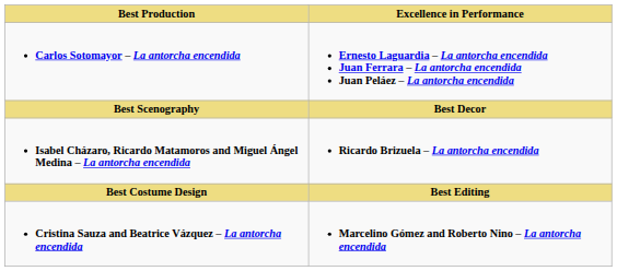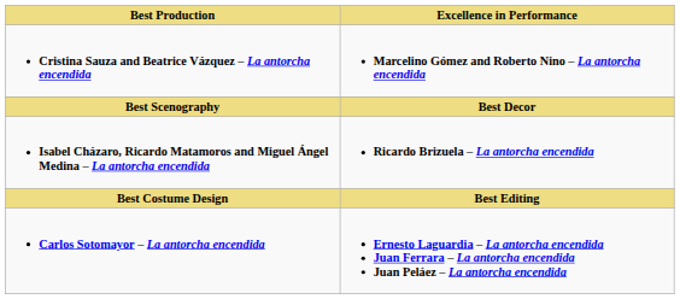 <table class="wikitable">
 <tr>
 <th style="background:#EEDD82">Best Production</th>
 <th style="background:#EEDD82">Excellence in Performance</th>
 </tr>
 <tr>
-<td valign="top"><br><ul><li><strong><a href='#'>Carlos Sotomayor</a></strong> – <strong><em><a href='#'>La antorcha encendida</a></em></strong></li></ul></td>
-<td valign="top"><br><ul><li><strong><a href='#'>Ernesto Laguardia</a></strong> – <strong><em><a href='#'>La antorcha encendida</a></em></strong></li><li><strong><a href='#'>Juan Ferrara</a></strong> – <strong><em><a href='#'>La antorcha encendida</a></em></strong></li><li><strong>Juan Peláez</strong> – <strong><em><a href='#'>La antorcha encendida</a></em></strong></li></ul></td>
+<td valign="top"><br><ul><li><strong>Cristina Sauza and Beatrice Vázquez</strong> – <strong><em><a href='#'>La antorcha encendida</a></em></strong></li></ul></td>
+<td valign="top"><br><ul><li><strong>Marcelino Gómez and Roberto Nino</strong> – <strong><em><a href='#'>La antorcha encendida</a></em></strong></li></ul></td>
 </tr>
 <tr>
 <th style="background:#EEDD82; width:50%">Best Scenography</th>
 <th style="background:#EEDD82; width:50%">Best Decor</th>
 </tr>
 <tr>
 <td valign="top"><br><ul><li><strong>Isabel Cházaro, Ricardo Matamoros and Miguel Ángel Medina</strong> – <strong><em><a href='#'>La antorcha encendida</a></em></strong></li></ul></td>
 <td valign="top"><br><ul><li><strong>Ricardo Brizuela</strong> – <strong><em><a href='#'>La antorcha encendida</a></em></strong></li></ul></td>
 </tr>
 <tr>
 <th style="background:#EEDD82; width:50%">Best Costume Design</th>
 <th style="background:#EEDD82; width:50%">Best Editing</th>
 </tr>
 <tr>
-<td valign="top"><br><ul><li><strong>Cristina Sauza and Beatrice Vázquez</strong> – <strong><em><a href='#'>La antorcha encendida</a></em></strong></li></ul></td>
-<td valign="top"><br><ul><li><strong>Marcelino Gómez and Roberto Nino</strong> – <strong><em><a href='#'>La antorcha encendida</a></em></strong></li></ul></td>
+<td valign="top"><br><ul><li><strong><a href='#'>Carlos Sotomayor</a></strong> – <strong><em><a href='#'>La antorcha encendida</a></em></strong></li></ul></td>
+<td valign="top"><br><ul><li><strong><a href='#'>Ernesto Laguardia</a></strong> – <strong><em><a href='#'>La antorcha encendida</a></em></strong></li><li><strong><a href='#'>Juan Ferrara</a></strong> – <strong><em><a href='#'>La antorcha encendida</a></em></strong></li><li><strong>Juan Peláez</strong> – <strong><em><a href='#'>La antorcha encendida</a></em></strong></li></ul></td>
 </tr>
 </table>
